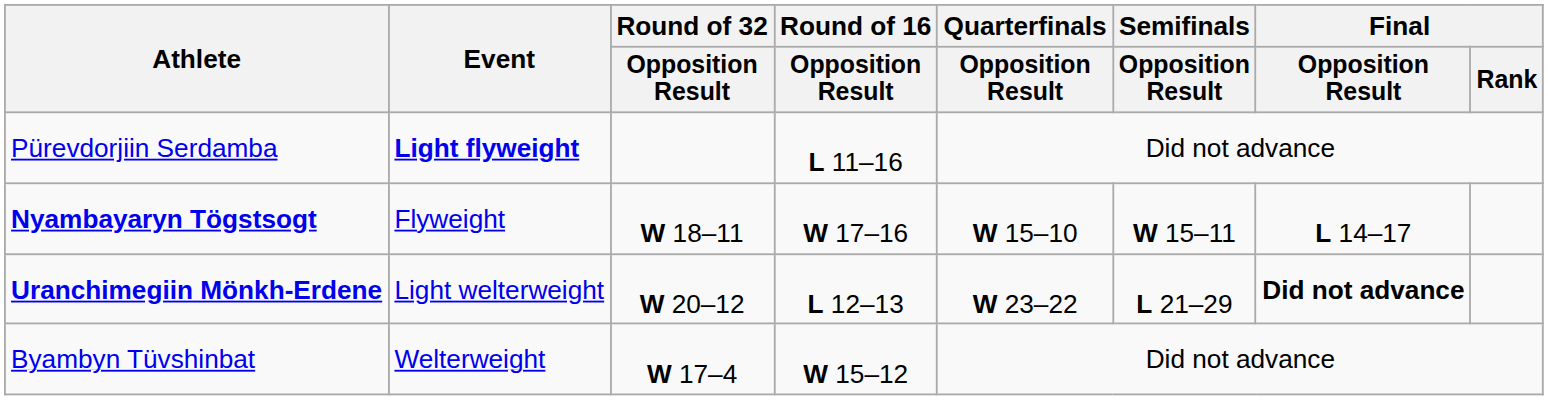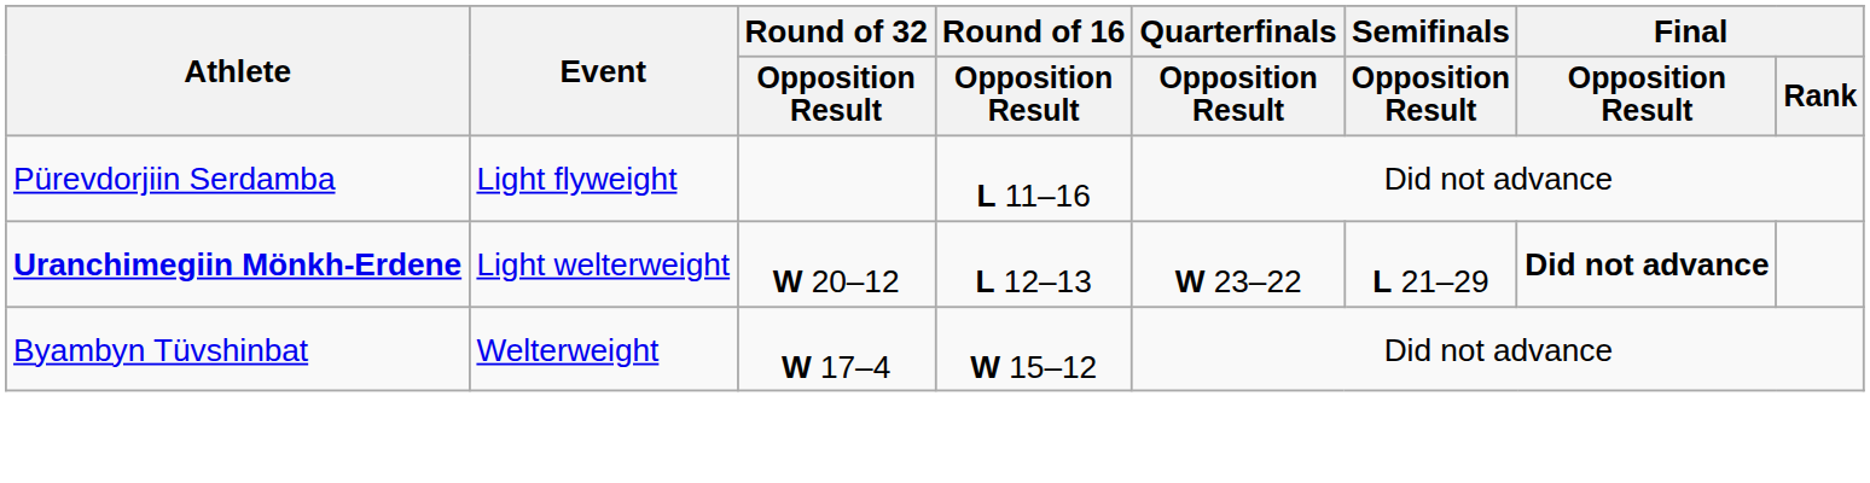 <table class="wikitable" style="font-size:90%">
 <tr>
 <th rowspan="2">Athlete</th>
 <th rowspan="2">Event</th>
 <th>Round of 32</th>
 <th>Round of 16</th>
 <th>Quarterfinals</th>
 <th>Semifinals</th>
 <th colspan=2>Final</th>
 </tr>
 <tr style="font-size:95%">
 <th>Opposition<br>Result</th>
 <th>Opposition<br>Result</th>
 <th>Opposition<br>Result</th>
 <th>Opposition<br>Result</th>
 <th>Opposition<br>Result</th>
 <th>Rank</th>
 </tr>
 <tr align=center>
 <td align=left><a href='#'>Pürevdorjiin Serdamba</a></td>
-<td align=left><strong><a href='#'>Light flyweight</a></strong></td>
+<td align=left><a href='#'>Light flyweight</a></td>
 <td></td>
 <td><br><strong>L</strong> 11–16</td>
 <td colspan=4>Did not advance</td>
-</tr>
-<tr align=center>
-<td align=left><strong><a href='#'>Nyambayaryn Tögstsogt</a></strong></td>
-<td align=left><a href='#'>Flyweight</a></td>
-<td><br><strong>W</strong> 18–11</td>
-<td><br><strong>W</strong> 17–16</td>
-<td><br><strong>W</strong> 15–10</td>
-<td><br><strong>W</strong> 15–11</td>
-<td><br><strong>L</strong> 14–17</td>
-<td></td>
 </tr>
 <tr align=center>
 <td align=left><strong><a href='#'>Uranchimegiin Mönkh-Erdene</a></strong></td>
 <td align=left><a href='#'>Light welterweight</a></td>
 <td><br><strong>W</strong> 20–12</td>
 <td><br><strong>L</strong> 12–13</td>
 <td><br><strong>W</strong> 23–22</td>
 <td><br><strong>L</strong> 21–29</td>
 <td><strong>Did not advance</strong></td>
 <td></td>
 </tr>
 <tr align=center>
 <td align=left><a href='#'>Byambyn Tüvshinbat</a></td>
 <td align=left><a href='#'>Welterweight</a></td>
 <td><br><strong>W</strong> 17–4</td>
 <td><br><strong>W</strong> 15–12</td>
 <td colspan=4>Did not advance</td>
 </tr>
 </table>
